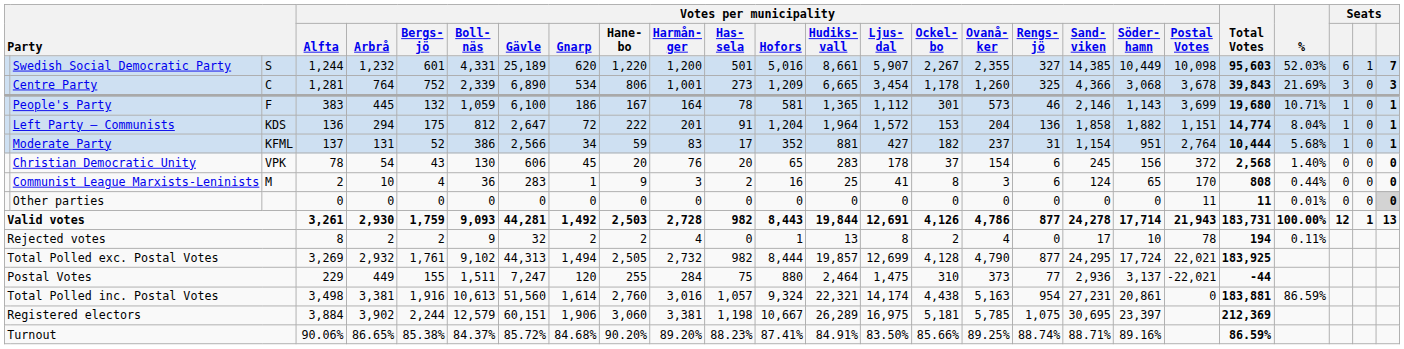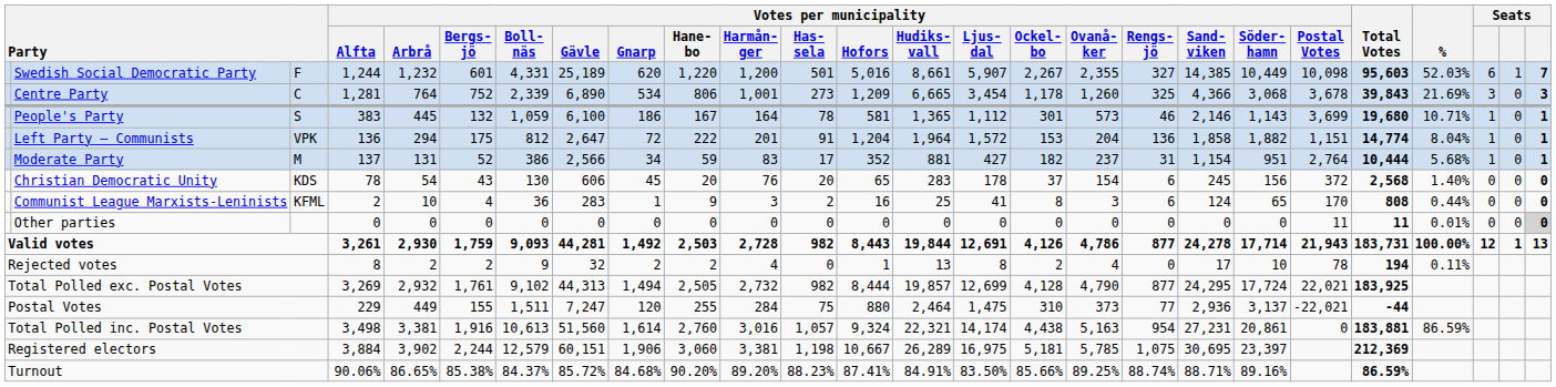 <table class="wikitable" border="1" style="text-align:right;">
 <tr>
 <th style="text-align:left;" valign=bottom rowspan=2 colspan=3>Party</th>
 <th colspan=18>Votes per municipality</th>
 <th align=center valign=bottom rowspan=2 width="50">Total Votes</th>
 <th align=center valign=bottom rowspan=2 width="50">%</th>
 <th colspan=3>Seats</th>
 </tr>
 <tr>
 <th align=center valign=bottom width="50"><a href='#'>Alfta</a></th>
 <th align=center valign=bottom width="50"><a href='#'>Arbrå</a></th>
 <th align=center valign=bottom width="50"><a href='#'>Bergs- jö</a></th>
 <th align=center valign=bottom width="50"><a href='#'>Boll- näs</a></th>
 <th align=center valign=bottom width="50"><a href='#'>Gävle</a></th>
 <th align=center valign=bottom width="50"><a href='#'>Gnarp</a></th>
 <th align=center valign=bottom width="50">Hane- bo</th>
 <th align=center valign=bottom width="50"><a href='#'>Harmån- ger</a></th>
 <th align=center valign=bottom width="50"><a href='#'>Has- sela</a></th>
 <th align=center valign=bottom width="50"><a href='#'>Hofors</a></th>
 <th align=center valign=bottom width="50"><a href='#'>Hudiks- vall</a></th>
 <th align=center valign=bottom width="50"><a href='#'>Ljus- dal</a></th>
 <th align=center valign=bottom width="50"><a href='#'>Ockel- bo</a></th>
 <th align=center valign=bottom width="50"><a href='#'>Ovanå- ker</a></th>
 <th align=center valign=bottom width="50"><a href='#'>Rengs- jö</a></th>
 <th align=center valign=bottom width="50"><a href='#'>Sand- viken</a></th>
 <th align=center valign=bottom width="50"><a href='#'>Söder- hamn</a></th>
 <th align=center valign=bottom width="50"><a href='#'>Postal Votes</a></th>
 <th align=center valign=bottom width="20"><small></small></th>
 <th align=center valign=bottom width="20"><small><a href='#'></a></small></th>
 <th align=center valign=bottom width="20"><small></small></th>
 </tr>
 <tr style="background:#CEE0F2;">
 <td></td>
 <td align=left style="white-space: nowrap;"><a href='#'>Swedish Social Democratic Party</a></td>
-<td align=left>S</td>
+<td align=left>F</td>
 <td>1,244</td>
 <td>1,232</td>
 <td>601</td>
 <td>4,331</td>
 <td>25,189</td>
 <td>620</td>
 <td>1,220</td>
 <td>1,200</td>
 <td>501</td>
 <td>5,016</td>
 <td>8,661</td>
 <td>5,907</td>
 <td>2,267</td>
 <td>2,355</td>
 <td>327</td>
 <td>14,385</td>
 <td>10,449</td>
 <td>10,098</td>
 <td><strong>95,603</strong></td>
 <td>52.03%</td>
 <td>6</td>
 <td>1</td>
 <td><strong>7</strong></td>
 </tr>
 <tr style="background:#CEE0F2;">
 <td></td>
 <td align=left><a href='#'>Centre Party</a></td>
 <td align=left>C</td>
 <td>1,281</td>
 <td>764</td>
 <td>752</td>
 <td>2,339</td>
 <td>6,890</td>
 <td>534</td>
 <td>806</td>
 <td>1,001</td>
 <td>273</td>
 <td>1,209</td>
 <td>6,665</td>
 <td>3,454</td>
 <td>1,178</td>
 <td>1,260</td>
 <td>325</td>
 <td>4,366</td>
 <td>3,068</td>
 <td>3,678</td>
 <td><strong>39,843</strong></td>
 <td>21.69%</td>
 <td>3</td>
 <td>0</td>
 <td><strong>3</strong></td>
 </tr>
 <tr style="background:#CEE0F2; border-top:3px solid darkgray;">
 <td></td>
 <td align=left><a href='#'>People's Party</a></td>
-<td align=left>F</td>
+<td align=left>S</td>
 <td>383</td>
 <td>445</td>
 <td>132</td>
 <td>1,059</td>
 <td>6,100</td>
 <td>186</td>
 <td>167</td>
 <td>164</td>
 <td>78</td>
 <td>581</td>
 <td>1,365</td>
 <td>1,112</td>
 <td>301</td>
 <td>573</td>
 <td>46</td>
 <td>2,146</td>
 <td>1,143</td>
 <td>3,699</td>
 <td><strong>19,680</strong></td>
 <td>10.71%</td>
 <td>1</td>
 <td>0</td>
 <td><strong>1</strong></td>
 </tr>
 <tr style="background:#CEE0F2;">
 <td></td>
 <td align=left><a href='#'>Left Party – Communists</a></td>
-<td align=left>KDS</td>
+<td align=left>VPK</td>
 <td>136</td>
 <td>294</td>
 <td>175</td>
 <td>812</td>
 <td>2,647</td>
 <td>72</td>
 <td>222</td>
 <td>201</td>
 <td>91</td>
 <td>1,204</td>
 <td>1,964</td>
 <td>1,572</td>
 <td>153</td>
 <td>204</td>
 <td>136</td>
 <td>1,858</td>
 <td>1,882</td>
 <td>1,151</td>
 <td><strong>14,774</strong></td>
 <td>8.04%</td>
 <td>1</td>
 <td>0</td>
 <td><strong>1</strong></td>
 </tr>
 <tr style="background:#CEE0F2;">
 <td></td>
 <td align=left><a href='#'>Moderate Party</a></td>
-<td align=left>KFML</td>
+<td align=left>M</td>
 <td>137</td>
 <td>131</td>
 <td>52</td>
 <td>386</td>
 <td>2,566</td>
 <td>34</td>
 <td>59</td>
 <td>83</td>
 <td>17</td>
 <td>352</td>
 <td>881</td>
 <td>427</td>
 <td>182</td>
 <td>237</td>
 <td>31</td>
 <td>1,154</td>
 <td>951</td>
 <td>2,764</td>
 <td><strong>10,444</strong></td>
 <td>5.68%</td>
 <td>1</td>
 <td>0</td>
 <td><strong>1</strong></td>
 </tr>
 <tr>
 <td></td>
 <td align=left><a href='#'>Christian Democratic Unity</a></td>
-<td align=left>VPK</td>
+<td align=left>KDS</td>
 <td>78</td>
 <td>54</td>
 <td>43</td>
 <td>130</td>
 <td>606</td>
 <td>45</td>
 <td>20</td>
 <td>76</td>
 <td>20</td>
 <td>65</td>
 <td>283</td>
 <td>178</td>
 <td>37</td>
 <td>154</td>
 <td>6</td>
 <td>245</td>
 <td>156</td>
 <td>372</td>
 <td><strong>2,568</strong></td>
 <td>1.40%</td>
 <td>0</td>
 <td>0</td>
 <td><strong>0</strong></td>
 </tr>
 <tr>
 <td></td>
 <td align=left><a href='#'>Communist League Marxists-Leninists</a></td>
-<td align=left>M</td>
+<td align=left>KFML</td>
 <td>2</td>
 <td>10</td>
 <td>4</td>
 <td>36</td>
 <td>283</td>
 <td>1</td>
 <td>9</td>
 <td>3</td>
 <td>2</td>
 <td>16</td>
 <td>25</td>
 <td>41</td>
 <td>8</td>
 <td>3</td>
 <td>6</td>
 <td>124</td>
 <td>65</td>
 <td>170</td>
 <td><strong>808</strong></td>
 <td>0.44%</td>
 <td>0</td>
 <td>0</td>
 <td><strong>0</strong></td>
 </tr>
 <tr>
 <td></td>
 <td align=left>Other parties</td>
 <td></td>
 <td>0</td>
 <td>0</td>
 <td>0</td>
 <td>0</td>
 <td>0</td>
 <td>0</td>
 <td>0</td>
 <td>0</td>
 <td>0</td>
 <td>0</td>
 <td>0</td>
 <td>0</td>
 <td>0</td>
 <td>0</td>
 <td>0</td>
 <td>0</td>
 <td>0</td>
 <td>11</td>
 <td><strong>11</strong></td>
 <td>0.01%</td>
 <td>0</td>
 <td>0</td>
 <td style="background: lightgrey;"><strong>0</strong></td>
 </tr>
 <tr style="font-weight:bold">
 <td align=left colspan=3>Valid votes</td>
 <td>3,261</td>
 <td>2,930</td>
 <td>1,759</td>
 <td>9,093</td>
 <td>44,281</td>
 <td>1,492</td>
 <td>2,503</td>
 <td>2,728</td>
 <td>982</td>
 <td>8,443</td>
 <td>19,844</td>
 <td>12,691</td>
 <td>4,126</td>
 <td>4,786</td>
 <td>877</td>
 <td>24,278</td>
 <td>17,714</td>
 <td>21,943</td>
 <td>183,731</td>
 <td>100.00%</td>
 <td>12</td>
 <td>1</td>
 <td>13</td>
 </tr>
 <tr>
 <td align=left colspan=3>Rejected votes</td>
 <td>8</td>
 <td>2</td>
 <td>2</td>
 <td>9</td>
 <td>32</td>
 <td>2</td>
 <td>2</td>
 <td>4</td>
 <td>0</td>
 <td>1</td>
 <td>13</td>
 <td>8</td>
 <td>2</td>
 <td>4</td>
 <td>0</td>
 <td>17</td>
 <td>10</td>
 <td>78</td>
 <td><strong>194</strong></td>
 <td>0.11%</td>
 <td></td>
 <td></td>
 <td></td>
 </tr>
 <tr>
 <td align=left colspan=3>Total Polled exc. Postal Votes</td>
 <td>3,269</td>
 <td>2,932</td>
 <td>1,761</td>
 <td>9,102</td>
 <td>44,313</td>
 <td>1,494</td>
 <td>2,505</td>
 <td>2,732</td>
 <td>982</td>
 <td>8,444</td>
 <td>19,857</td>
 <td>12,699</td>
 <td>4,128</td>
 <td>4,790</td>
 <td>877</td>
 <td>24,295</td>
 <td>17,724</td>
 <td>22,021</td>
 <td><strong>183,925</strong></td>
 <td></td>
 <td></td>
 <td></td>
 <td></td>
 </tr>
 <tr>
 <td align=left colspan=3>Postal Votes</td>
 <td>229</td>
 <td>449</td>
 <td>155</td>
 <td>1,511</td>
 <td>7,247</td>
 <td>120</td>
 <td>255</td>
 <td>284</td>
 <td>75</td>
 <td>880</td>
 <td>2,464</td>
 <td>1,475</td>
 <td>310</td>
 <td>373</td>
 <td>77</td>
 <td>2,936</td>
 <td>3,137</td>
 <td>-22,021</td>
 <td><strong>-44</strong></td>
 <td></td>
 <td></td>
 <td></td>
 <td></td>
 </tr>
 <tr>
 <td align=left colspan=3>Total Polled inc. Postal Votes</td>
 <td>3,498</td>
 <td>3,381</td>
 <td>1,916</td>
 <td>10,613</td>
 <td>51,560</td>
 <td>1,614</td>
 <td>2,760</td>
 <td>3,016</td>
 <td>1,057</td>
 <td>9,324</td>
 <td>22,321</td>
 <td>14,174</td>
 <td>4,438</td>
 <td>5,163</td>
 <td>954</td>
 <td>27,231</td>
 <td>20,861</td>
 <td>0</td>
 <td><strong>183,881</strong></td>
 <td>86.59%</td>
 <td></td>
 <td></td>
 <td></td>
 </tr>
 <tr>
 <td align=left colspan=3>Registered electors</td>
 <td>3,884</td>
 <td>3,902</td>
 <td>2,244</td>
 <td>12,579</td>
 <td>60,151</td>
 <td>1,906</td>
 <td>3,060</td>
 <td>3,381</td>
 <td>1,198</td>
 <td>10,667</td>
 <td>26,289</td>
 <td>16,975</td>
 <td>5,181</td>
 <td>5,785</td>
 <td>1,075</td>
 <td>30,695</td>
 <td>23,397</td>
 <td></td>
 <td><strong>212,369</strong></td>
 <td></td>
 <td></td>
 <td></td>
 <td></td>
 </tr>
 <tr>
 <td align=left colspan=3>Turnout</td>
 <td>90.06%</td>
 <td>86.65%</td>
 <td>85.38%</td>
 <td>84.37%</td>
 <td>85.72%</td>
 <td>84.68%</td>
 <td>90.20%</td>
 <td>89.20%</td>
 <td>88.23%</td>
 <td>87.41%</td>
 <td>84.91%</td>
 <td>83.50%</td>
 <td>85.66%</td>
 <td>89.25%</td>
 <td>88.74%</td>
 <td>88.71%</td>
 <td>89.16%</td>
 <td></td>
 <td><strong>86.59%</strong></td>
 <td></td>
 <td></td>
 <td></td>
 <td></td>
 </tr>
 </table>
